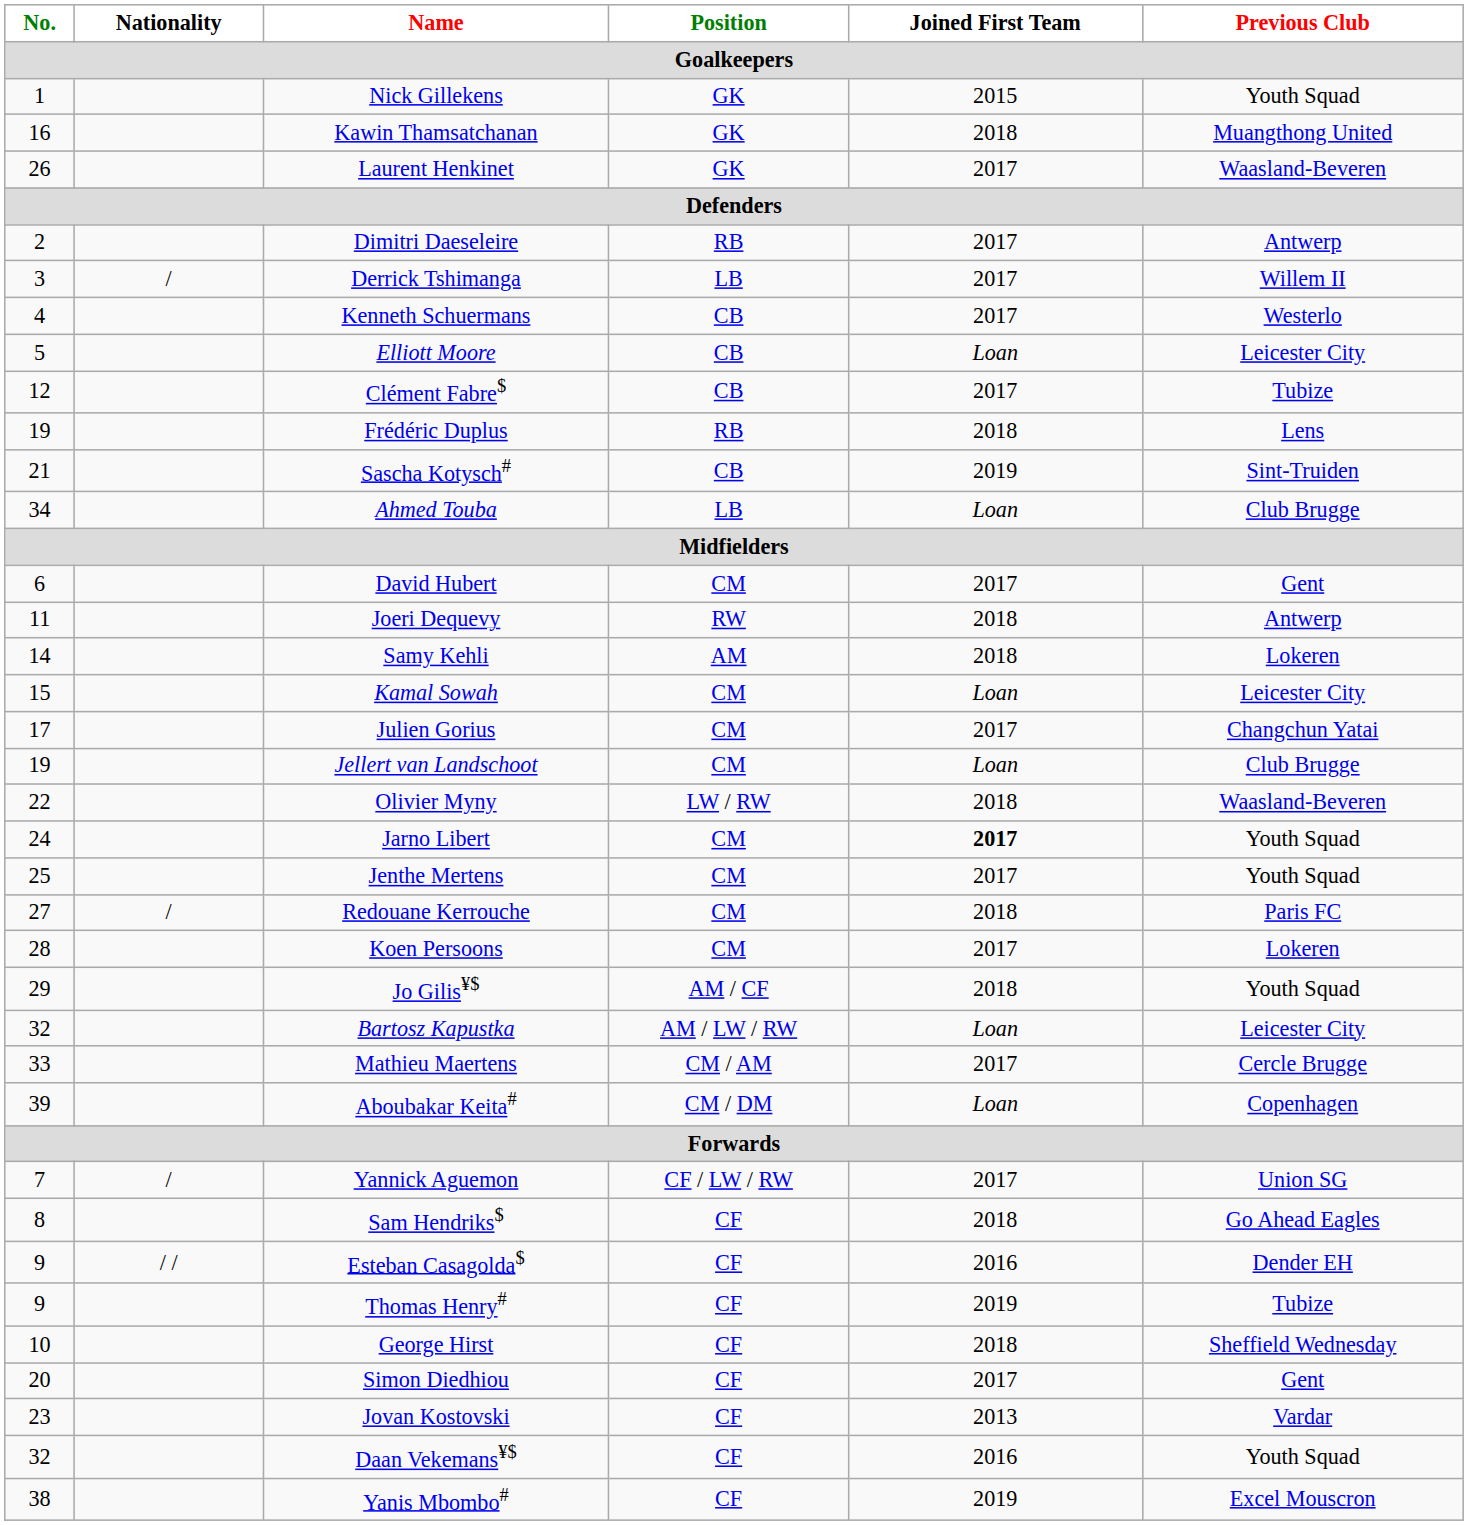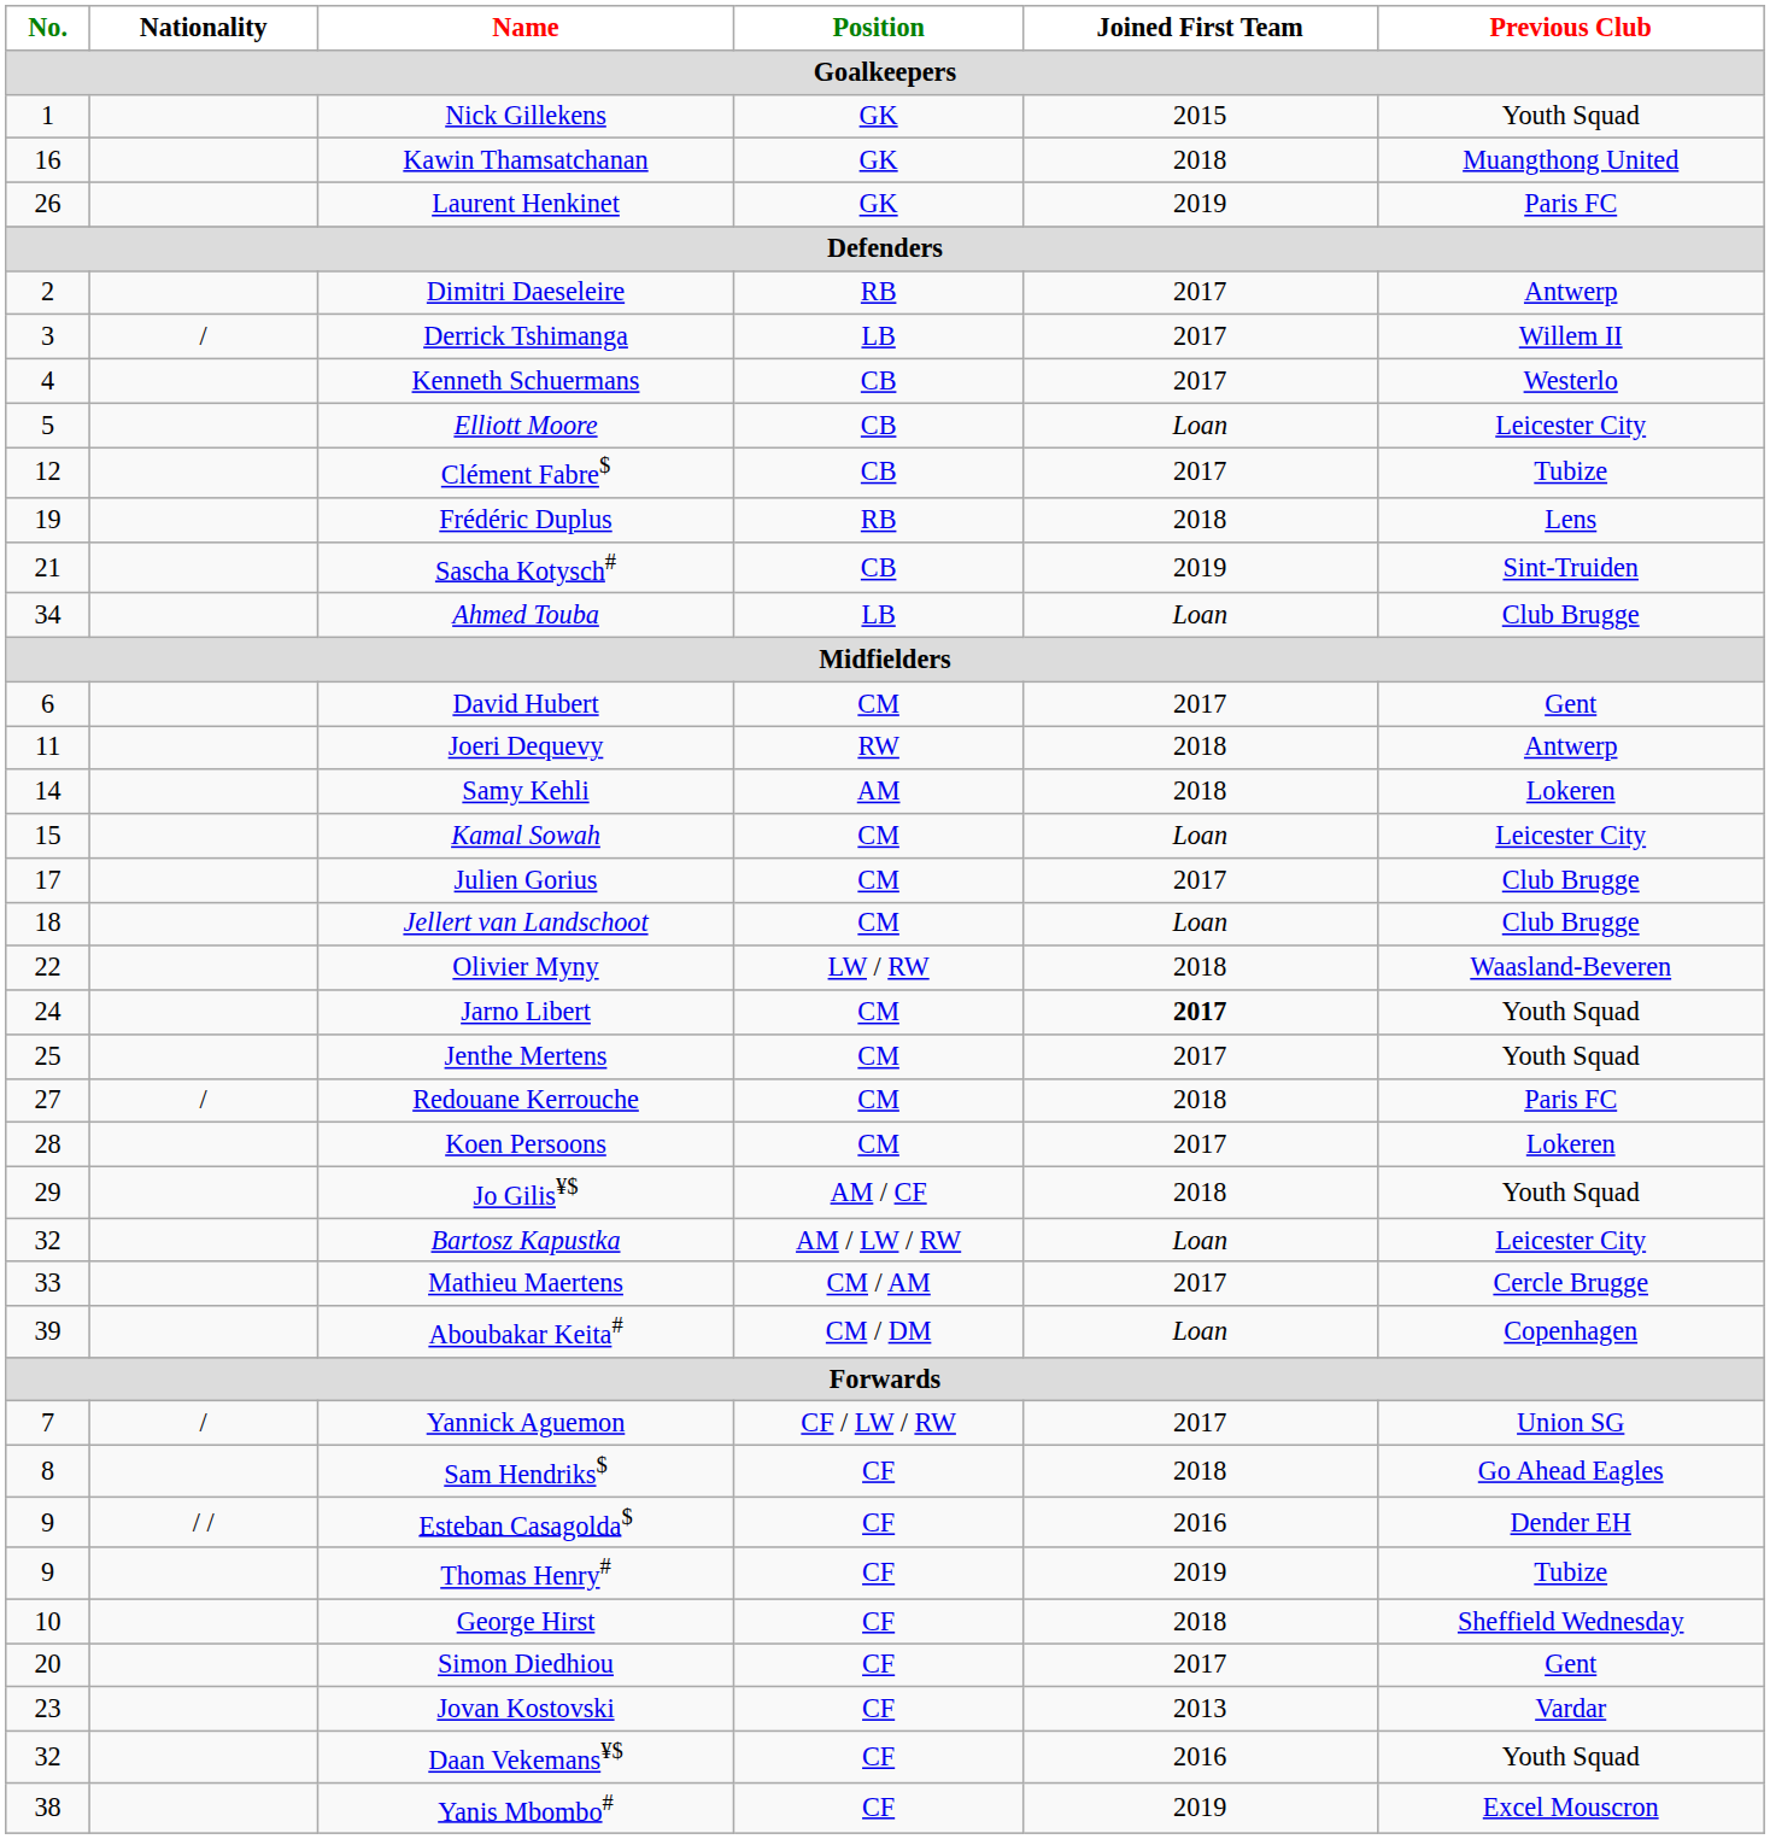 <table class="wikitable" style="text-align: center; font-size:90%; width:75%">
 <tr>
 <th style="background: #ffffff; color:green">No.</th>
 <th style="background: #ffffff; color:black">Nationality</th>
 <th style="background: #ffffff; color:red">Name</th>
 <th style="background: #ffffff; color:green">Position</th>
 <th style="background: #ffffff; color:black">Joined First Team</th>
 <th style="background: #ffffff; color:red">Previous Club</th>
 </tr>
 <tr>
 <th colspan=6 style="background: #DCDCDC" align=right>Goalkeepers</th>
 </tr>
 <tr>
 <td>1</td>
 <td></td>
 <td><a href='#'>Nick Gillekens</a></td>
 <td><a href='#'>GK</a></td>
 <td>2015</td>
 <td>Youth Squad</td>
 </tr>
 <tr>
 <td>16</td>
 <td></td>
 <td><a href='#'>Kawin Thamsatchanan</a></td>
 <td><a href='#'>GK</a></td>
 <td>2018</td>
 <td> <a href='#'>Muangthong United</a></td>
 </tr>
 <tr>
 <td>26</td>
 <td></td>
 <td><a href='#'>Laurent Henkinet</a></td>
 <td><a href='#'>GK</a></td>
-<td>2017</td>
-<td> <a href='#'>Waasland-Beveren</a></td>
+<td>2019</td>
+<td> <a href='#'>Paris FC</a></td>
 </tr>
 <tr>
 <th colspan=6 style="background: #DCDCDC" align=right>Defenders</th>
 </tr>
 <tr>
 <td>2</td>
 <td></td>
 <td><a href='#'>Dimitri Daeseleire</a></td>
 <td><a href='#'>RB</a></td>
 <td>2017</td>
 <td> <a href='#'>Antwerp</a></td>
 </tr>
 <tr>
 <td>3</td>
 <td> / </td>
 <td><a href='#'>Derrick Tshimanga</a></td>
 <td><a href='#'>LB</a></td>
 <td>2017</td>
 <td> <a href='#'>Willem II</a></td>
 </tr>
 <tr>
 <td>4</td>
 <td></td>
 <td><a href='#'>Kenneth Schuermans</a></td>
 <td><a href='#'>CB</a></td>
 <td>2017</td>
 <td> <a href='#'>Westerlo</a></td>
 </tr>
 <tr>
 <td>5</td>
 <td></td>
 <td><em><a href='#'>Elliott Moore</a></em></td>
 <td><a href='#'>CB</a></td>
 <td><em>Loan</em></td>
 <td> <a href='#'>Leicester City</a></td>
 </tr>
 <tr>
 <td>12</td>
 <td></td>
 <td><a href='#'>Clément Fabre</a><sup>$</sup></td>
 <td><a href='#'>CB</a></td>
 <td>2017</td>
 <td> <a href='#'>Tubize</a></td>
 </tr>
 <tr>
 <td>19</td>
 <td></td>
 <td><a href='#'>Frédéric Duplus</a></td>
 <td><a href='#'>RB</a></td>
 <td>2018</td>
 <td> <a href='#'>Lens</a></td>
 </tr>
 <tr>
 <td>21</td>
 <td></td>
 <td><a href='#'>Sascha Kotysch</a><sup>#</sup></td>
 <td><a href='#'>CB</a></td>
 <td>2019</td>
 <td> <a href='#'>Sint-Truiden</a></td>
 </tr>
 <tr>
 <td>34</td>
 <td></td>
 <td><em><a href='#'>Ahmed Touba</a></em></td>
 <td><a href='#'>LB</a></td>
 <td><em>Loan</em></td>
 <td> <a href='#'>Club Brugge</a></td>
 </tr>
 <tr>
 <th colspan=6 style="background: #DCDCDC" align=right>Midfielders</th>
 </tr>
 <tr>
 <td>6</td>
 <td></td>
 <td><a href='#'>David Hubert</a></td>
 <td><a href='#'>CM</a></td>
 <td>2017</td>
 <td> <a href='#'>Gent</a></td>
 </tr>
 <tr>
 <td>11</td>
 <td></td>
 <td><a href='#'>Joeri Dequevy</a></td>
 <td><a href='#'>RW</a></td>
 <td>2018</td>
 <td> <a href='#'>Antwerp</a></td>
 </tr>
 <tr>
 <td>14</td>
 <td></td>
 <td><a href='#'>Samy Kehli</a></td>
 <td><a href='#'>AM</a></td>
 <td>2018</td>
 <td> <a href='#'>Lokeren</a></td>
 </tr>
 <tr>
 <td>15</td>
 <td></td>
 <td><em><a href='#'>Kamal Sowah</a></em></td>
 <td><a href='#'>CM</a></td>
 <td><em>Loan</em></td>
 <td> <a href='#'>Leicester City</a></td>
 </tr>
 <tr>
 <td>17</td>
 <td></td>
 <td><a href='#'>Julien Gorius</a></td>
 <td><a href='#'>CM</a></td>
 <td>2017</td>
-<td> <a href='#'>Changchun Yatai</a></td>
+<td> <a href='#'>Club Brugge</a></td>
 </tr>
 <tr>
-<td>19</td>
+<td>18</td>
 <td></td>
 <td><em><a href='#'>Jellert van Landschoot</a></em></td>
 <td><a href='#'>CM</a></td>
 <td><em>Loan</em></td>
 <td> <a href='#'>Club Brugge</a></td>
 </tr>
 <tr>
 <td>22</td>
 <td></td>
 <td><a href='#'>Olivier Myny</a></td>
 <td><a href='#'>LW</a> / <a href='#'>RW</a></td>
 <td>2018</td>
 <td> <a href='#'>Waasland-Beveren</a></td>
 </tr>
 <tr>
 <td>24</td>
 <td></td>
 <td><a href='#'>Jarno Libert</a></td>
 <td><a href='#'>CM</a></td>
 <td><strong>2017</strong></td>
 <td>Youth Squad</td>
 </tr>
 <tr>
 <td>25</td>
 <td></td>
 <td><a href='#'>Jenthe Mertens</a></td>
 <td><a href='#'>CM</a></td>
 <td>2017</td>
 <td>Youth Squad</td>
 </tr>
 <tr>
 <td>27</td>
 <td> / </td>
 <td><a href='#'>Redouane Kerrouche</a></td>
 <td><a href='#'>CM</a></td>
 <td>2018</td>
 <td> <a href='#'>Paris FC</a></td>
 </tr>
 <tr>
 <td>28</td>
 <td></td>
 <td><a href='#'>Koen Persoons</a></td>
 <td><a href='#'>CM</a></td>
 <td>2017</td>
 <td> <a href='#'>Lokeren</a></td>
 </tr>
 <tr>
 <td>29</td>
 <td></td>
 <td><a href='#'>Jo Gilis</a><sup>¥$</sup></td>
 <td><a href='#'>AM</a> / <a href='#'>CF</a></td>
 <td>2018</td>
 <td>Youth Squad</td>
 </tr>
 <tr>
 <td>32</td>
 <td></td>
 <td><em><a href='#'>Bartosz Kapustka</a></em></td>
 <td><a href='#'>AM</a> / <a href='#'>LW</a> / <a href='#'>RW</a></td>
 <td><em>Loan</em></td>
 <td> <a href='#'>Leicester City</a></td>
 </tr>
 <tr>
 <td>33</td>
 <td></td>
 <td><a href='#'>Mathieu Maertens</a></td>
 <td><a href='#'>CM</a> / <a href='#'>AM</a></td>
 <td>2017</td>
 <td> <a href='#'>Cercle Brugge</a></td>
 </tr>
 <tr>
 <td>39</td>
 <td><em></em></td>
 <td><a href='#'>Aboubakar Keita</a><sup>#</sup></td>
 <td><a href='#'>CM</a> / <a href='#'>DM</a></td>
 <td><em>Loan</em></td>
 <td> <a href='#'>Copenhagen</a></td>
 </tr>
 <tr>
 <th colspan=11 style="background: #DCDCDC" align=right>Forwards</th>
 </tr>
 <tr>
 <td>7</td>
 <td> / </td>
 <td><a href='#'>Yannick Aguemon</a></td>
 <td><a href='#'>CF</a> / <a href='#'>LW</a> / <a href='#'>RW</a></td>
 <td>2017</td>
 <td> <a href='#'>Union SG</a></td>
 </tr>
 <tr>
 <td>8</td>
 <td></td>
 <td><a href='#'>Sam Hendriks</a><sup>$</sup></td>
 <td><a href='#'>CF</a></td>
 <td>2018</td>
 <td> <a href='#'>Go Ahead Eagles</a></td>
 </tr>
 <tr>
 <td>9</td>
 <td> /  / </td>
 <td><a href='#'>Esteban Casagolda</a><sup>$</sup></td>
 <td><a href='#'>CF</a></td>
 <td>2016</td>
 <td> <a href='#'>Dender EH</a></td>
 </tr>
 <tr>
 <td>9</td>
 <td></td>
 <td><a href='#'>Thomas Henry</a><sup>#</sup></td>
 <td><a href='#'>CF</a></td>
 <td>2019</td>
 <td> <a href='#'>Tubize</a></td>
 </tr>
 <tr>
 <td>10</td>
 <td></td>
 <td><a href='#'>George Hirst</a></td>
 <td><a href='#'>CF</a></td>
 <td>2018</td>
 <td> <a href='#'>Sheffield Wednesday</a></td>
 </tr>
 <tr>
 <td>20</td>
 <td></td>
 <td><a href='#'>Simon Diedhiou</a></td>
 <td><a href='#'>CF</a></td>
 <td>2017</td>
 <td> <a href='#'>Gent</a></td>
 </tr>
 <tr>
 <td>23</td>
 <td></td>
 <td><a href='#'>Jovan Kostovski</a></td>
 <td><a href='#'>CF</a></td>
 <td>2013</td>
 <td> <a href='#'>Vardar</a></td>
 </tr>
 <tr>
 <td>32</td>
 <td></td>
 <td><a href='#'>Daan Vekemans</a><sup>¥$</sup></td>
 <td><a href='#'>CF</a></td>
 <td>2016</td>
 <td>Youth Squad</td>
 </tr>
 <tr>
 <td>38</td>
 <td></td>
 <td><a href='#'>Yanis Mbombo</a><sup>#</sup></td>
 <td><a href='#'>CF</a></td>
 <td>2019</td>
 <td> <a href='#'>Excel Mouscron</a></td>
 </tr>
 </table>
